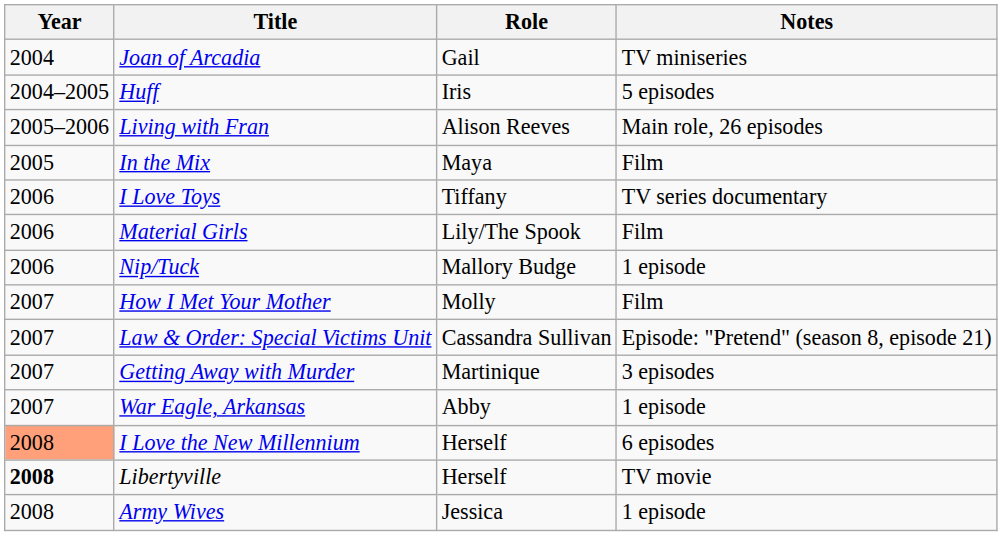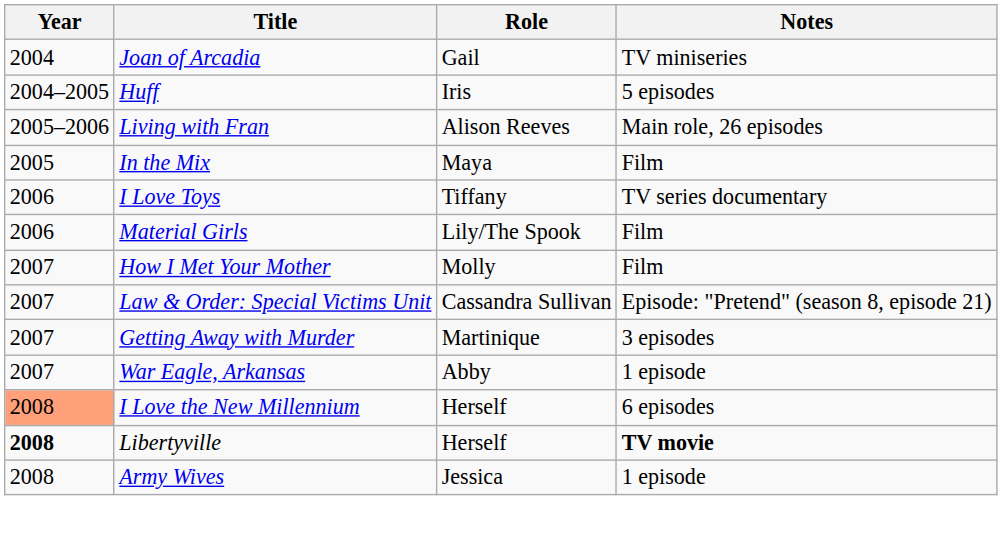 <table class="wikitable sortable">
 <tr>
 <th>Year</th>
 <th>Title</th>
 <th>Role</th>
 <th class="unsortable">Notes</th>
 </tr>
 <tr>
 <td>2004</td>
 <td><em><a href='#'>Joan of Arcadia</a></em></td>
 <td>Gail</td>
 <td>TV miniseries</td>
 </tr>
 <tr>
 <td>2004–2005</td>
 <td><em><a href='#'>Huff</a></em></td>
 <td>Iris</td>
 <td>5 episodes</td>
 </tr>
 <tr>
 <td>2005–2006</td>
 <td><em><a href='#'>Living with Fran</a></em></td>
 <td>Alison Reeves</td>
 <td>Main role, 26 episodes</td>
 </tr>
 <tr>
 <td>2005</td>
 <td><em><a href='#'>In the Mix</a></em></td>
 <td>Maya</td>
 <td>Film</td>
 </tr>
 <tr>
 <td>2006</td>
 <td><em><a href='#'>I Love Toys</a></em></td>
 <td>Tiffany</td>
 <td>TV series documentary</td>
 </tr>
 <tr>
 <td>2006</td>
 <td><em><a href='#'>Material Girls</a></em></td>
 <td>Lily/The Spook</td>
 <td>Film</td>
 </tr>
 <tr>
-<td>2006</td>
-<td><em><a href='#'>Nip/Tuck</a></em></td>
-<td>Mallory Budge</td>
-<td>1 episode</td>
-</tr>
-<tr>
 <td>2007</td>
 <td><em><a href='#'>How I Met Your Mother</a></em></td>
 <td>Molly</td>
 <td>Film</td>
 </tr>
 <tr>
 <td>2007</td>
 <td><em><a href='#'>Law & Order: Special Victims Unit</a></em></td>
 <td>Cassandra Sullivan</td>
 <td>Episode: "Pretend" (season 8, episode 21)</td>
 </tr>
 <tr>
 <td>2007</td>
 <td><em><a href='#'>Getting Away with Murder</a></em></td>
 <td>Martinique</td>
 <td>3 episodes</td>
 </tr>
 <tr>
 <td>2007</td>
 <td><em><a href='#'>War Eagle, Arkansas</a></em></td>
 <td>Abby</td>
 <td>1 episode</td>
 </tr>
 <tr>
 <td style="background: lightsalmon;">2008</td>
 <td><em><a href='#'>I Love the New Millennium</a></em></td>
 <td>Herself</td>
 <td>6 episodes</td>
 </tr>
 <tr>
 <td><strong>2008</strong></td>
 <td><em>Libertyville</em></td>
 <td>Herself</td>
-<td>TV movie</td>
+<td><strong>TV movie</strong></td>
 </tr>
 <tr>
 <td>2008</td>
 <td><em><a href='#'>Army Wives</a></em></td>
 <td>Jessica</td>
 <td>1 episode</td>
 </tr>
 </table>
